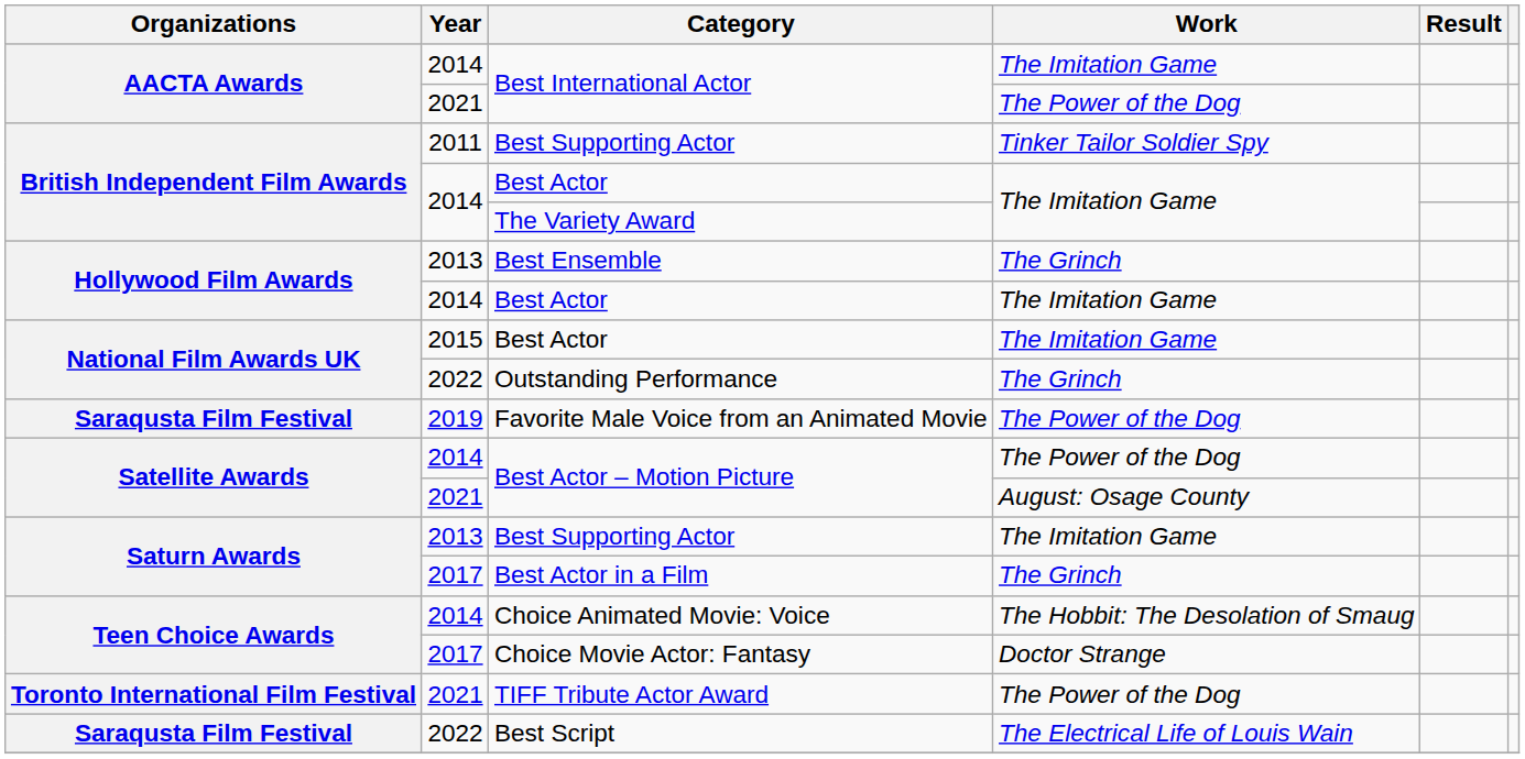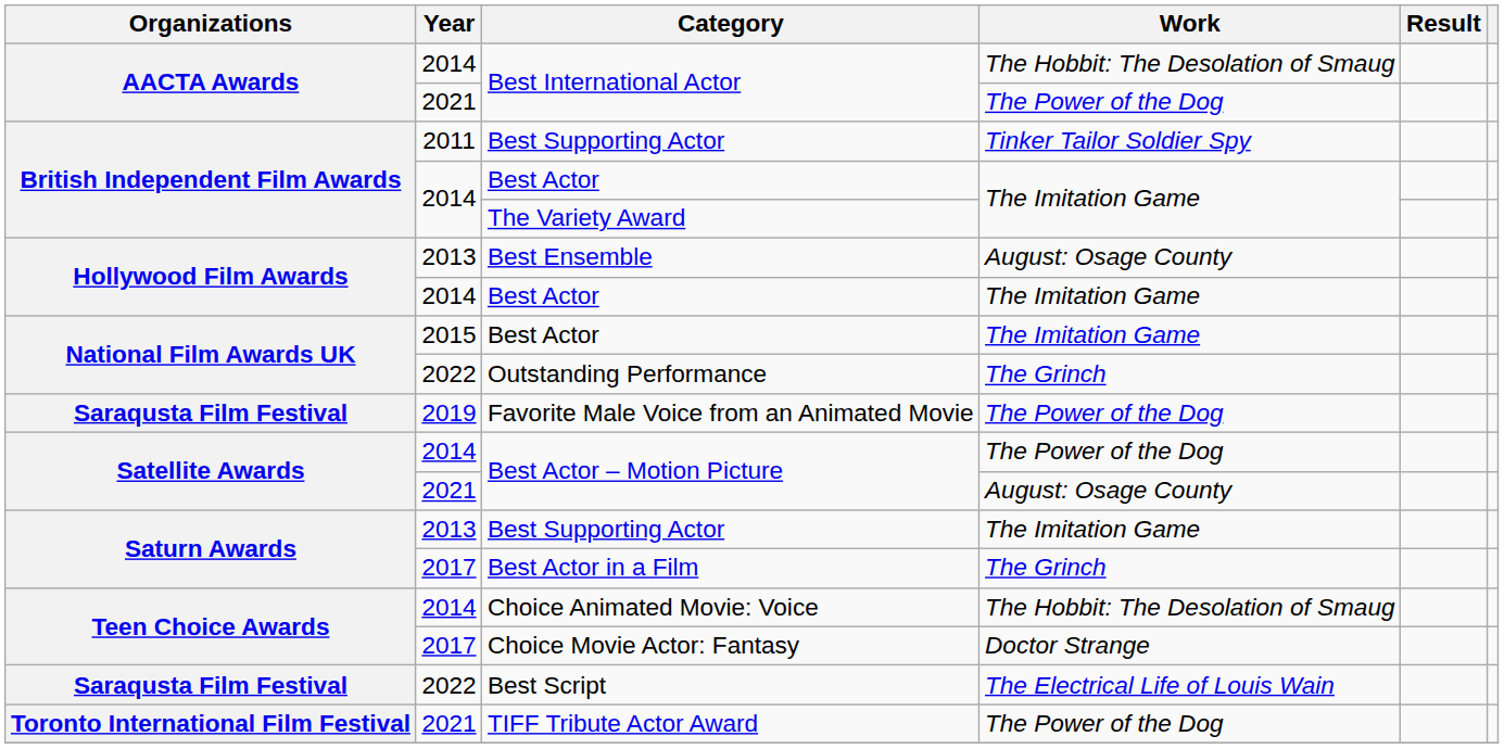 <table class= "wikitable plainrowheaders sortable">
 <tr>
 <th>Organizations</th>
 <th scope="col">Year</th>
 <th scope="col">Category</th>
 <th scope="col">Work</th>
 <th scope="col">Result</th>
 <th scope="col" class="unsortable"></th>
 </tr>
 <tr>
 <th scope="row" rowspan="2"><a href='#'>AACTA Awards</a></th>
 <td style="text-align:center;">2014</td>
 <td rowspan="2"><a href='#'>Best International Actor</a></td>
-<td><em><a href='#'>The Imitation Game</a></em></td>
+<td><em>The Hobbit: The Desolation of Smaug</em></td>
 <td></td>
 <td align="center"></td>
 </tr>
 <tr>
 <td style="text-align:center;">2021</td>
 <td><em><a href='#'>The Power of the Dog</a></em></td>
 <td></td>
 <td align="center"></td>
 </tr>
 <tr>
 <th scope="row" rowspan="3"><a href='#'>British Independent Film Awards</a></th>
 <td style="text-align:center;">2011</td>
 <td><a href='#'>Best Supporting Actor</a></td>
 <td><em><a href='#'>Tinker Tailor Soldier Spy</a></em></td>
 <td></td>
 <td align="center"></td>
 </tr>
 <tr>
 <td style="text-align:center;", rowspan=2>2014</td>
 <td><a href='#'>Best Actor</a></td>
 <td rowspan=2><em>The Imitation Game</em></td>
 <td></td>
 <td align="center"></td>
 </tr>
 <tr>
 <td><a href='#'>The Variety Award</a></td>
 <td></td>
 <td align="center"></td>
 </tr>
 <tr>
 <th scope="row" rowspan="2"><a href='#'>Hollywood Film Awards</a></th>
 <td style="text-align:center;">2013</td>
 <td><a href='#'>Best Ensemble</a></td>
-<td><em><a href='#'>The Grinch</a></em></td>
+<td><em>August: Osage County</em></td>
 <td></td>
 <td align="center"></td>
 </tr>
 <tr>
 <td style="text-align:center;">2014</td>
 <td><a href='#'>Best Actor</a></td>
 <td><em>The Imitation Game</em></td>
 <td></td>
 <td align="center"></td>
 </tr>
 <tr>
 <th scope="row" rowspan="2"><a href='#'>National Film Awards UK</a></th>
 <td style="text-align:center;">2015</td>
 <td>Best Actor</td>
 <td><em><a href='#'>The Imitation Game</a></em></td>
 <td></td>
 <td style="text-align:center;"></td>
 </tr>
 <tr>
 <td style="text-align:center;">2022</td>
 <td>Outstanding Performance</td>
 <td><em><a href='#'>The Grinch</a></em></td>
 <td></td>
 <td style="text-align:center;"></td>
 </tr>
 <tr>
 <th scope="row" rowspan="1"><a href='#'>Saraqusta Film Festival</a></th>
 <td style="text-align:center;"><a href='#'>2019</a></td>
 <td>Favorite Male Voice from an Animated Movie</td>
 <td><em><a href='#'>The Power of the Dog</a></em></td>
 <td></td>
 <td align="center"></td>
 </tr>
 <tr>
 <th scope="row" rowspan="2"><a href='#'>Satellite Awards</a></th>
 <td style="text-align:center;"><a href='#'>2014</a></td>
 <td rowspan=2><a href='#'>Best Actor – Motion Picture</a></td>
 <td><em>The Power of the Dog</em></td>
 <td></td>
 <td align="center"></td>
 </tr>
 <tr>
 <td style="text-align:center;"><a href='#'>2021</a></td>
 <td><em>August: Osage County</em></td>
 <td></td>
 <td align="center"></td>
 </tr>
 <tr>
 <th scope="row" rowspan="2"><a href='#'>Saturn Awards</a></th>
 <td style="text-align:center;"><a href='#'>2013</a></td>
 <td><a href='#'>Best Supporting Actor</a></td>
 <td><em>The Imitation Game</em></td>
 <td></td>
 <td align="center"></td>
 </tr>
 <tr>
 <td style="text-align:center;"><a href='#'>2017</a></td>
 <td><a href='#'>Best Actor in a Film</a></td>
 <td><em><a href='#'>The Grinch</a></em></td>
 <td></td>
 <td align="center"></td>
 </tr>
 <tr>
 <th scope="row" rowspan="2"><a href='#'>Teen Choice Awards</a></th>
 <td style="text-align:center;"><a href='#'>2014</a></td>
 <td>Choice Animated Movie: Voice</td>
 <td><em>The Hobbit: The Desolation of Smaug</em></td>
 <td></td>
 <td align="center"></td>
 </tr>
 <tr>
 <td style="text-align:center;"><a href='#'>2017</a></td>
 <td>Choice Movie Actor: Fantasy</td>
 <td><em>Doctor Strange</em></td>
 <td></td>
 <td align="center"></td>
 </tr>
 <tr>
+<th scope="row" rowspan="1"><a href='#'>Saraqusta Film Festival</a></th>
+<td style="text-align:center;">2022</td>
+<td>Best Script</td>
+<td><em><a href='#'>The Electrical Life of Louis Wain</a></em></td>
+<td></td>
+<td></td>
+</tr>
+<tr>
 <th scope="row" rowspan="1"><a href='#'>Toronto International Film Festival</a></th>
 <td style="text-align:center;"><a href='#'>2021</a></td>
 <td><a href='#'>TIFF Tribute Actor Award</a></td>
 <td><em>The Power of the Dog</em></td>
 <td></td>
 <td style="text-align:center;"></td>
 </tr>
 <tr>
-<th scope="row" rowspan="1"><a href='#'>Saraqusta Film Festival</a></th>
-<td style="text-align:center;">2022</td>
-<td>Best Script</td>
-<td><em><a href='#'>The Electrical Life of Louis Wain</a></em></td>
-<td></td>
-<td></td>
-</tr>
-<tr>
 </tr>
 </table>
